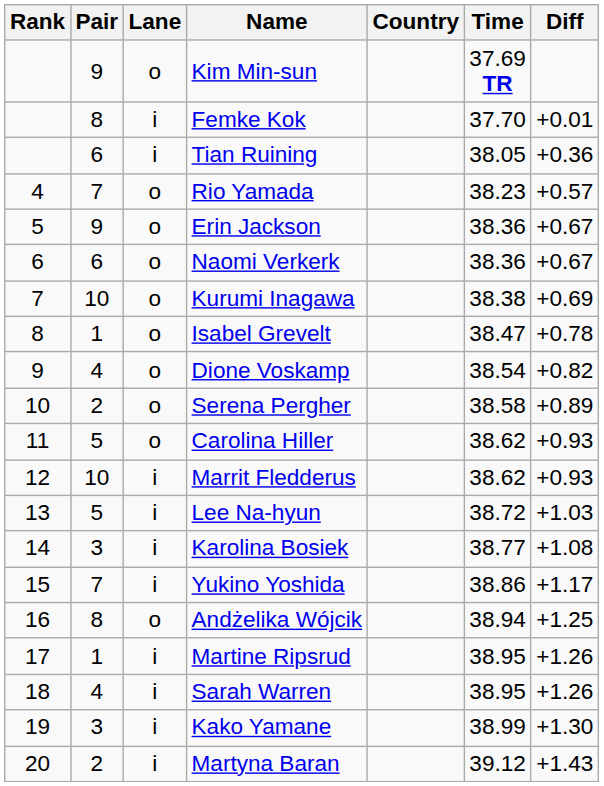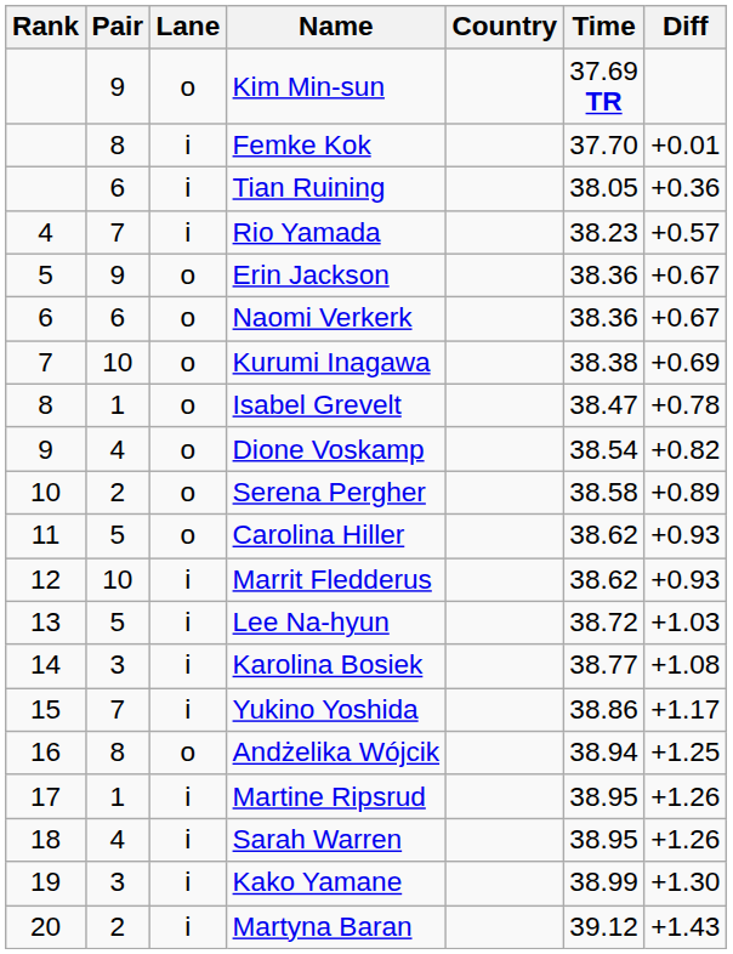 <table class="wikitable sortable" style="text-align:center">
 <tr>
 <th>Rank</th>
 <th>Pair</th>
 <th>Lane</th>
 <th>Name</th>
 <th>Country</th>
 <th>Time</th>
 <th>Diff</th>
 </tr>
 <tr>
 <td></td>
 <td>9</td>
 <td>o</td>
 <td align=left><a href='#'>Kim Min-sun</a></td>
 <td align=left></td>
 <td>37.69<br><strong><a href='#'>TR</a></strong></td>
 <td></td>
 </tr>
 <tr>
 <td></td>
 <td>8</td>
 <td>i</td>
 <td align=left><a href='#'>Femke Kok</a></td>
 <td align=left></td>
 <td>37.70</td>
 <td>+0.01</td>
 </tr>
 <tr>
 <td></td>
 <td>6</td>
 <td>i</td>
 <td align=left><a href='#'>Tian Ruining</a></td>
 <td align=left></td>
 <td>38.05</td>
 <td>+0.36</td>
 </tr>
 <tr>
 <td>4</td>
 <td>7</td>
-<td>o</td>
+<td>i</td>
 <td align=left><a href='#'>Rio Yamada</a></td>
 <td align=left></td>
 <td>38.23</td>
 <td>+0.57</td>
 </tr>
 <tr>
 <td>5</td>
 <td>9</td>
 <td>o</td>
 <td align=left><a href='#'>Erin Jackson</a></td>
 <td align=left></td>
 <td>38.36</td>
 <td>+0.67</td>
 </tr>
 <tr>
 <td>6</td>
 <td>6</td>
 <td>o</td>
 <td align=left><a href='#'>Naomi Verkerk</a></td>
 <td align=left></td>
 <td>38.36</td>
 <td>+0.67</td>
 </tr>
 <tr>
 <td>7</td>
 <td>10</td>
 <td>o</td>
 <td align=left><a href='#'>Kurumi Inagawa</a></td>
 <td align=left></td>
 <td>38.38</td>
 <td>+0.69</td>
 </tr>
 <tr>
 <td>8</td>
 <td>1</td>
 <td>o</td>
 <td align=left><a href='#'>Isabel Grevelt</a></td>
 <td align=left></td>
 <td>38.47</td>
 <td>+0.78</td>
 </tr>
 <tr>
 <td>9</td>
 <td>4</td>
 <td>o</td>
 <td align=left><a href='#'>Dione Voskamp</a></td>
 <td align=left></td>
 <td>38.54</td>
 <td>+0.82</td>
 </tr>
 <tr>
 <td>10</td>
 <td>2</td>
 <td>o</td>
 <td align=left><a href='#'>Serena Pergher</a></td>
 <td align=left></td>
 <td>38.58</td>
 <td>+0.89</td>
 </tr>
 <tr>
 <td>11</td>
 <td>5</td>
 <td>o</td>
 <td align=left><a href='#'>Carolina Hiller</a></td>
 <td align=left></td>
 <td>38.62</td>
 <td>+0.93</td>
 </tr>
 <tr>
 <td>12</td>
 <td>10</td>
 <td>i</td>
 <td align=left><a href='#'>Marrit Fledderus</a></td>
 <td align=left></td>
 <td>38.62</td>
 <td>+0.93</td>
 </tr>
 <tr>
 <td>13</td>
 <td>5</td>
 <td>i</td>
 <td align=left><a href='#'>Lee Na-hyun</a></td>
 <td align=left></td>
 <td>38.72</td>
 <td>+1.03</td>
 </tr>
 <tr>
 <td>14</td>
 <td>3</td>
 <td>i</td>
 <td align=left><a href='#'>Karolina Bosiek</a></td>
 <td align=left></td>
 <td>38.77</td>
 <td>+1.08</td>
 </tr>
 <tr>
 <td>15</td>
 <td>7</td>
 <td>i</td>
 <td align=left><a href='#'>Yukino Yoshida</a></td>
 <td align=left></td>
 <td>38.86</td>
 <td>+1.17</td>
 </tr>
 <tr>
 <td>16</td>
 <td>8</td>
 <td>o</td>
 <td align=left><a href='#'>Andżelika Wójcik</a></td>
 <td align=left></td>
 <td>38.94</td>
 <td>+1.25</td>
 </tr>
 <tr>
 <td>17</td>
 <td>1</td>
 <td>i</td>
 <td align=left><a href='#'>Martine Ripsrud</a></td>
 <td align=left></td>
 <td>38.95</td>
 <td>+1.26</td>
 </tr>
 <tr>
 <td>18</td>
 <td>4</td>
 <td>i</td>
 <td align=left><a href='#'>Sarah Warren</a></td>
 <td align=left></td>
 <td>38.95</td>
 <td>+1.26</td>
 </tr>
 <tr>
 <td>19</td>
 <td>3</td>
 <td>i</td>
 <td align=left><a href='#'>Kako Yamane</a></td>
 <td align=left></td>
 <td>38.99</td>
 <td>+1.30</td>
 </tr>
 <tr>
 <td>20</td>
 <td>2</td>
 <td>i</td>
 <td align=left><a href='#'>Martyna Baran</a></td>
 <td align=left></td>
 <td>39.12</td>
 <td>+1.43</td>
 </tr>
 </table>
